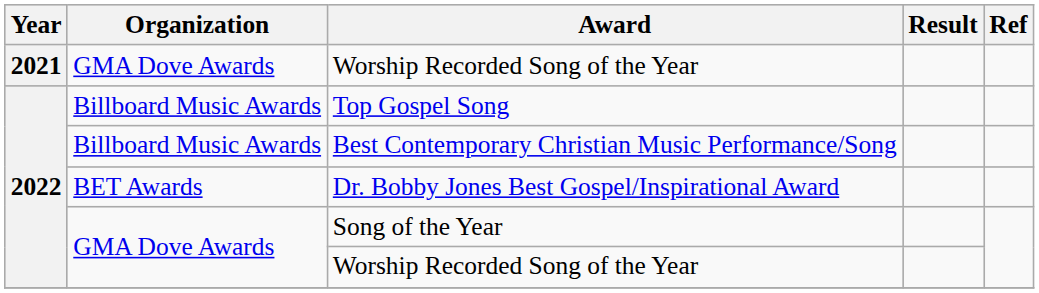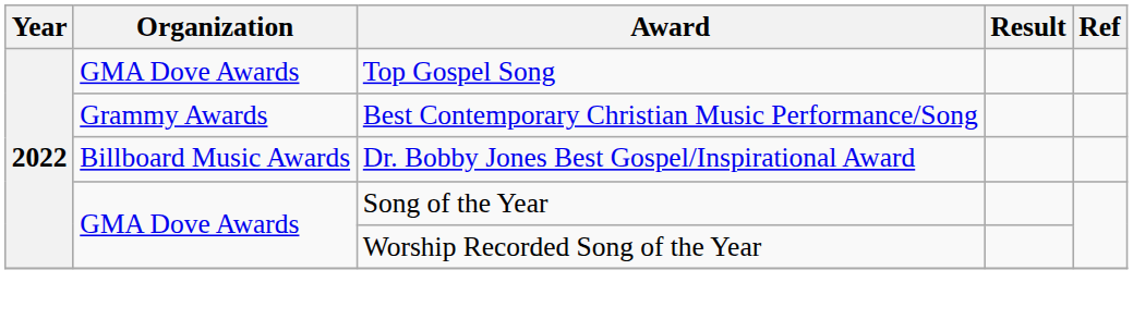 <table class="wikitable plainrowheaders">
 <tr>
 <th>Year</th>
 <th>Organization</th>
 <th>Award</th>
 <th>Result</th>
 <th style="text-align:center">Ref</th>
 </tr>
 <tr>
-<th scope="row">2021</th>
+<th scope="row" rowspan="5">2022</th>
 <td><a href='#'>GMA Dove Awards</a></td>
-<td>Worship Recorded Song of the Year</td>
-<td></td>
-<td></td>
-</tr>
-<tr>
-<th scope="row" rowspan="5">2022</th>
-<td><a href='#'>Billboard Music Awards</a></td>
 <td><a href='#'>Top Gospel Song</a></td>
 <td></td>
 <td></td>
 </tr>
 <tr>
-<td><a href='#'>Billboard Music Awards</a></td>
+<td><a href='#'>Grammy Awards</a></td>
 <td><a href='#'>Best Contemporary Christian Music Performance/Song</a></td>
 <td></td>
 <td></td>
 </tr>
 <tr>
-<td><a href='#'>BET Awards</a></td>
+<td><a href='#'>Billboard Music Awards</a></td>
 <td><a href='#'>Dr. Bobby Jones Best Gospel/Inspirational Award</a></td>
 <td></td>
 <td></td>
 </tr>
 <tr>
 <td rowspan="2"><a href='#'>GMA Dove Awards</a></td>
 <td>Song of the Year</td>
 <td></td>
 <td rowspan="2"></td>
 </tr>
 <tr>
 <td>Worship Recorded Song of the Year<br></td>
 <td></td>
 </tr>
 <tr>
 </tr>
 </table>
